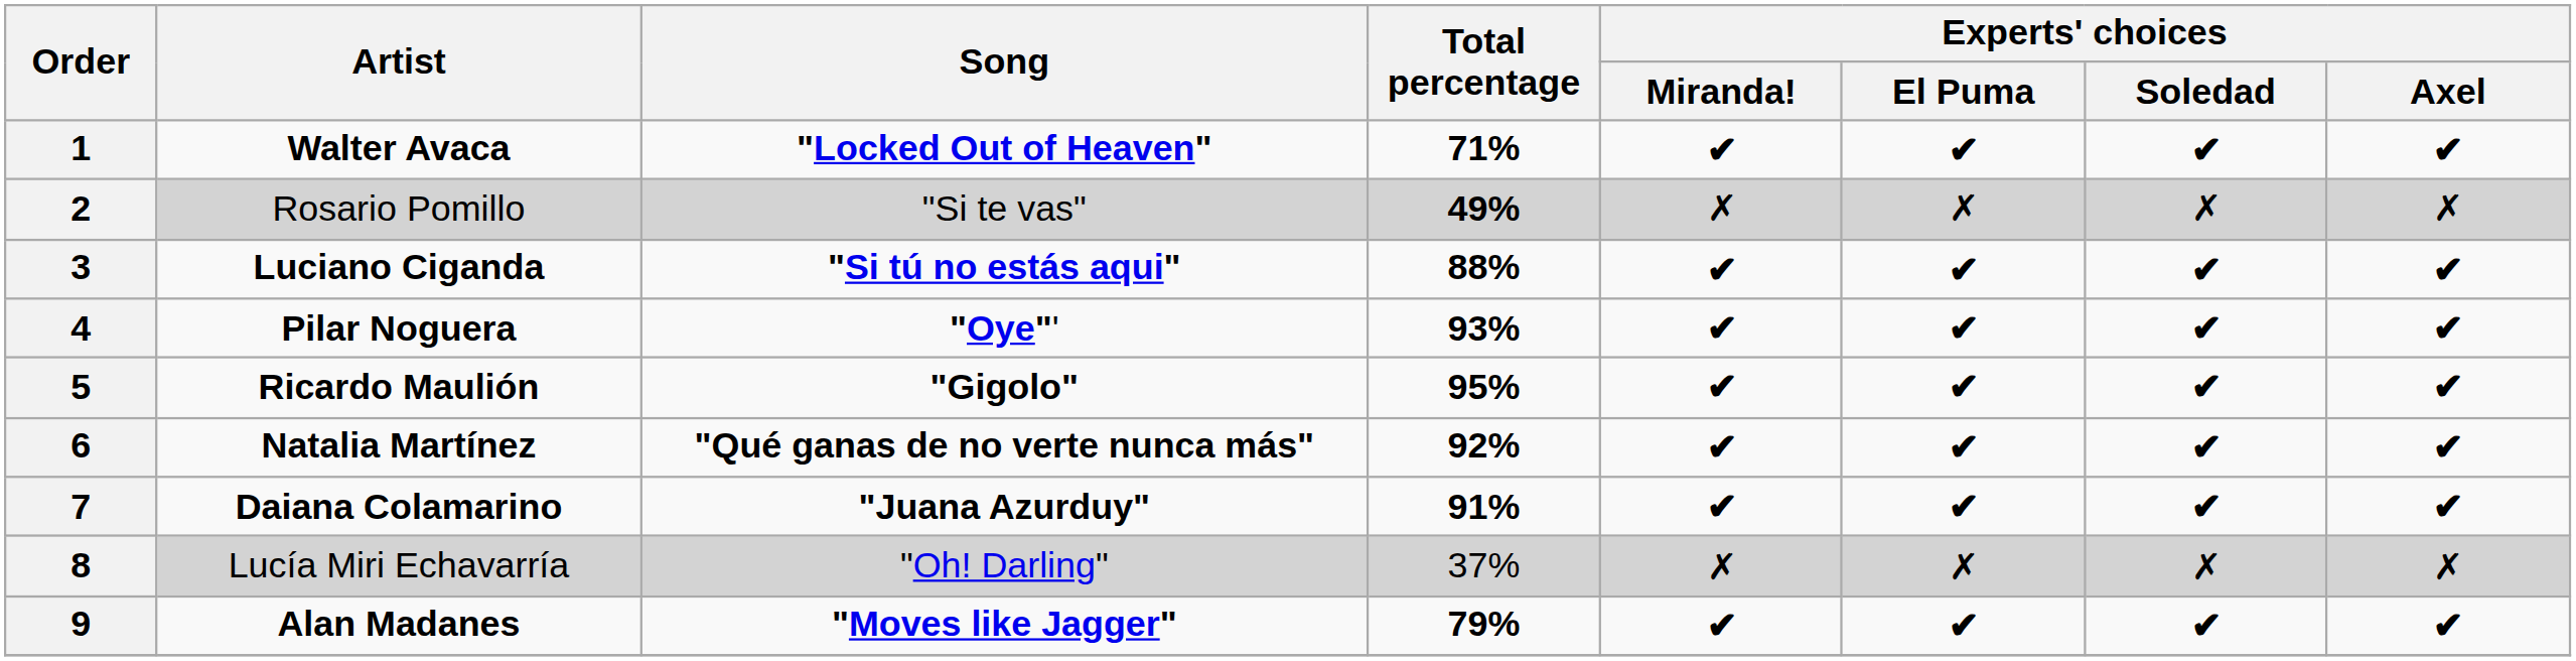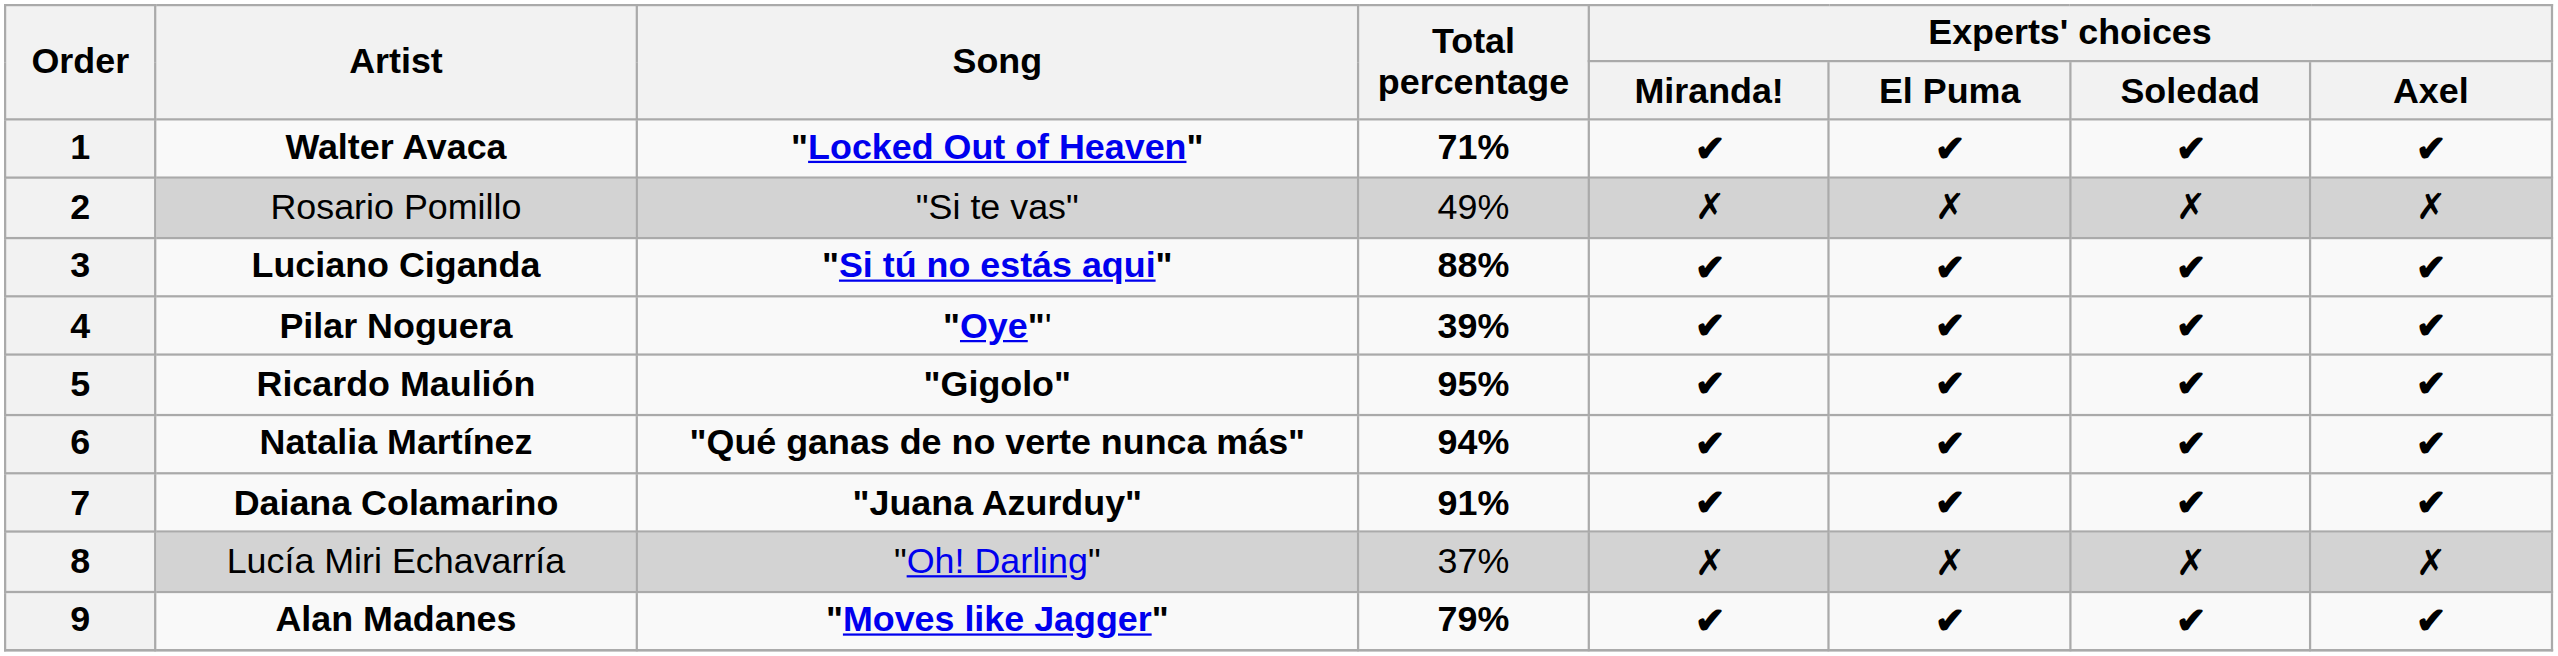 <table class="wikitable" style="text-align:center; width:90%;">
 <tr>
 <th scope="col" rowspan="2" style="width:05%;">Order</th>
 <th scope="col" rowspan="2" style="width:16%;">Artist</th>
 <th scope="col" rowspan="2" style="width:24%;">Song</th>
 <th scope="col" rowspan="2" style="width:05%;">Total percentage</th>
 <th scope="col" colspan="4" style="width:32%;">Experts' choices</th>
 </tr>
 <tr>
 <th style="width:08%;">Miranda!</th>
 <th style="width:08%;">El Puma</th>
 <th style="width:08%;">Soledad</th>
 <th style="width:08%;">Axel</th>
 </tr>
 <tr>
 <th>1</th>
 <td><strong>Walter Avaca</strong></td>
 <td><strong>"<a href='#'>Locked Out of Heaven</a>"</strong></td>
 <td><strong>71%</strong></td>
 <td><strong>✔</strong></td>
 <td><strong>✔</strong></td>
 <td><strong>✔</strong></td>
 <td><strong>✔</strong></td>
 </tr>
 <tr bgcolor=lightgray>
 <th>2</th>
 <td>Rosario Pomillo</td>
 <td>"Si te vas"</td>
-<td><strong>49%</strong></td>
+<td>49%</td>
 <td>✗</td>
 <td>✗</td>
 <td>✗</td>
 <td>✗</td>
 </tr>
 <tr>
 <th>3</th>
 <td><strong>Luciano Ciganda</strong></td>
 <td><strong>"<a href='#'>Si tú no estás aqui</a>"</strong></td>
 <td><strong>88%</strong></td>
 <td><strong>✔</strong></td>
 <td><strong>✔</strong></td>
 <td><strong>✔</strong></td>
 <td><strong>✔</strong></td>
 </tr>
 <tr>
 <th><strong>4</strong></th>
 <td><strong>Pilar Noguera</strong></td>
 <td><strong>"<a href='#'>Oye</a>"</strong>'</td>
-<td><strong>93%</strong></td>
+<td><strong>39%</strong></td>
 <td><strong>✔</strong></td>
 <td><strong>✔</strong></td>
 <td><strong>✔</strong></td>
 <td><strong>✔</strong></td>
 </tr>
 <tr>
 <th><strong>5</strong></th>
 <td><strong>Ricardo Maulión</strong></td>
 <td><strong>"Gigolo"</strong></td>
 <td><strong>95%</strong></td>
 <td><strong>✔</strong></td>
 <td><strong>✔</strong></td>
 <td><strong>✔</strong></td>
 <td><strong>✔</strong></td>
 </tr>
 <tr>
 <th><strong>6</strong></th>
 <td><strong>Natalia Martínez</strong></td>
 <td><strong>"Qué ganas de no verte nunca más"</strong></td>
-<td><strong>92%</strong></td>
+<td><strong>94%</strong></td>
 <td><strong>✔</strong></td>
 <td><strong>✔</strong></td>
 <td><strong>✔</strong></td>
 <td><strong>✔</strong></td>
 </tr>
 <tr>
 <th><strong>7</strong></th>
 <td><strong>Daiana Colamarino</strong></td>
 <td><strong>"Juana Azurduy"</strong></td>
 <td><strong>91%</strong></td>
 <td><strong>✔</strong></td>
 <td><strong>✔</strong></td>
 <td><strong>✔</strong></td>
 <td><strong>✔</strong></td>
 </tr>
 <tr bgcolor=lightgray>
 <th>8</th>
 <td>Lucía Miri Echavarría</td>
 <td>"<a href='#'>Oh! Darling</a>"</td>
 <td>37%</td>
 <td>✗</td>
 <td>✗</td>
 <td>✗</td>
 <td>✗</td>
 </tr>
 <tr>
 <th>9</th>
 <td><strong>Alan Madanes</strong></td>
 <td><strong>"<a href='#'>Moves like Jagger</a>"</strong></td>
 <td><strong>79%</strong></td>
 <td><strong>✔</strong></td>
 <td><strong>✔</strong></td>
 <td><strong>✔</strong></td>
 <td><strong>✔</strong></td>
 </tr>
 <tr>
 </tr>
 </table>
